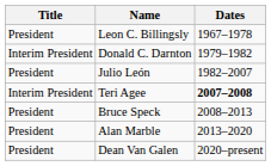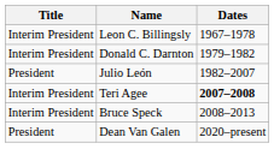 <table class="wikitable">
 <tr>
 <th>Title</th>
 <th>Name</th>
 <th>Dates</th>
 </tr>
 <tr>
-<td>President</td>
+<td>Interim President</td>
 <td>Leon C. Billingsly</td>
 <td>1967–1978</td>
 </tr>
 <tr>
 <td>Interim President</td>
 <td>Donald C. Darnton</td>
 <td>1979–1982</td>
 </tr>
 <tr>
 <td>President</td>
 <td>Julio León</td>
 <td>1982–2007</td>
 </tr>
 <tr>
 <td>Interim President</td>
 <td>Teri Agee</td>
 <td><strong>2007–2008</strong></td>
 </tr>
 <tr>
-<td>President</td>
+<td>Interim President</td>
 <td>Bruce Speck</td>
 <td>2008–2013</td>
-</tr>
-<tr>
-<td>President</td>
-<td>Alan Marble</td>
-<td>2013–2020</td>
 </tr>
 <tr>
 <td>President</td>
 <td>Dean Van Galen</td>
 <td>2020–present</td>
 </tr>
 </table>
